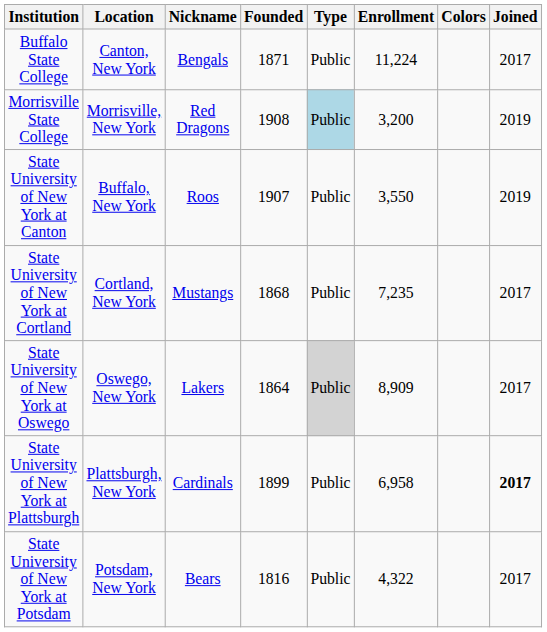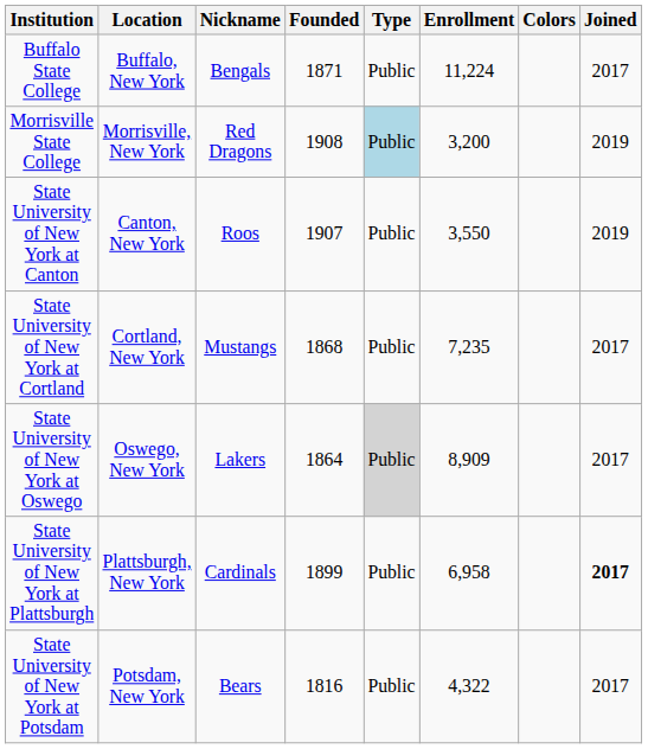 <table class="wikitable sortable" style="text-align:center;" width=60%>
 <tr>
 <th style="width:9%;">Institution</th>
 <th style="width:5%;">Location</th>
 <th style="width:4%;">Nickname</th>
 <th style="width:2%;">Founded</th>
 <th style="width:2%;">Type</th>
 <th style="width:2%;">Enrollment</th>
 <th style="width:2.5%;">Colors</th>
 <th style="width:2%;">Joined</th>
 </tr>
 <tr>
 <td><a href='#'>Buffalo State College</a></td>
-<td><a href='#'>Canton, New York</a></td>
+<td><a href='#'>Buffalo, New York</a></td>
 <td><a href='#'>Bengals</a></td>
 <td>1871</td>
 <td>Public</td>
 <td>11,224</td>
 <td style="text-align:right;"></td>
 <td>2017</td>
 </tr>
 <tr>
 <td><a href='#'>Morrisville State College</a></td>
 <td><a href='#'>Morrisville, New York</a></td>
 <td><a href='#'>Red Dragons</a></td>
 <td>1908</td>
 <td style="background: lightblue;">Public</td>
 <td>3,200</td>
 <td style="text-align:right;"></td>
 <td>2019</td>
 </tr>
 <tr>
 <td><a href='#'>State University of New York at Canton</a></td>
-<td><a href='#'>Buffalo, New York</a></td>
+<td><a href='#'>Canton, New York</a></td>
 <td><a href='#'>Roos</a></td>
 <td>1907</td>
 <td>Public</td>
 <td>3,550</td>
 <td style="text-align:right;"></td>
 <td>2019</td>
 </tr>
 <tr>
 <td><a href='#'>State University of New York at Cortland</a></td>
 <td><a href='#'>Cortland, New York</a></td>
 <td><a href='#'>Mustangs</a></td>
 <td>1868</td>
 <td>Public</td>
 <td>7,235</td>
 <td style="text-align:right;"></td>
 <td>2017</td>
 </tr>
 <tr>
 <td><a href='#'>State University of New York at Oswego</a></td>
 <td><a href='#'>Oswego, New York</a></td>
 <td><a href='#'>Lakers</a></td>
 <td>1864</td>
 <td style="background: lightgrey;">Public</td>
 <td>8,909</td>
 <td style="text-align:right;"></td>
 <td>2017</td>
 </tr>
 <tr>
 <td><a href='#'>State University of New York at Plattsburgh</a></td>
 <td><a href='#'>Plattsburgh, New York</a></td>
 <td><a href='#'>Cardinals</a></td>
 <td>1899</td>
 <td>Public</td>
 <td>6,958</td>
 <td style="text-align:right;"></td>
 <td><strong>2017</strong></td>
 </tr>
 <tr>
 <td><a href='#'>State University of New York at Potsdam</a></td>
 <td><a href='#'>Potsdam, New York</a></td>
 <td><a href='#'>Bears</a></td>
 <td>1816</td>
 <td>Public</td>
 <td>4,322</td>
 <td style="text-align:right;"></td>
 <td>2017</td>
 </tr>
 </table>
